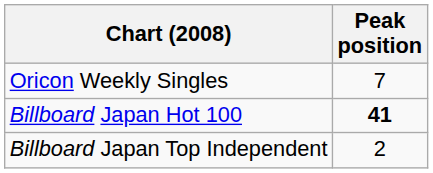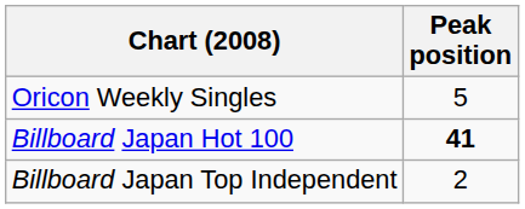 <table class="wikitable sortable">
 <tr>
 <th>Chart (2008)</th>
 <th>Peak<br>position</th>
 </tr>
 <tr>
 <td><a href='#'>Oricon</a> Weekly Singles</td>
-<td align="center">7</td>
+<td align="center">5</td>
 </tr>
 <tr>
 <td><em><a href='#'>Billboard</a></em> <a href='#'>Japan Hot 100</a></td>
 <td align="center"><strong>41</strong></td>
 </tr>
 <tr>
 <td><em>Billboard</em> Japan Top Independent</td>
 <td align="center">2</td>
 </tr>
 </table>
